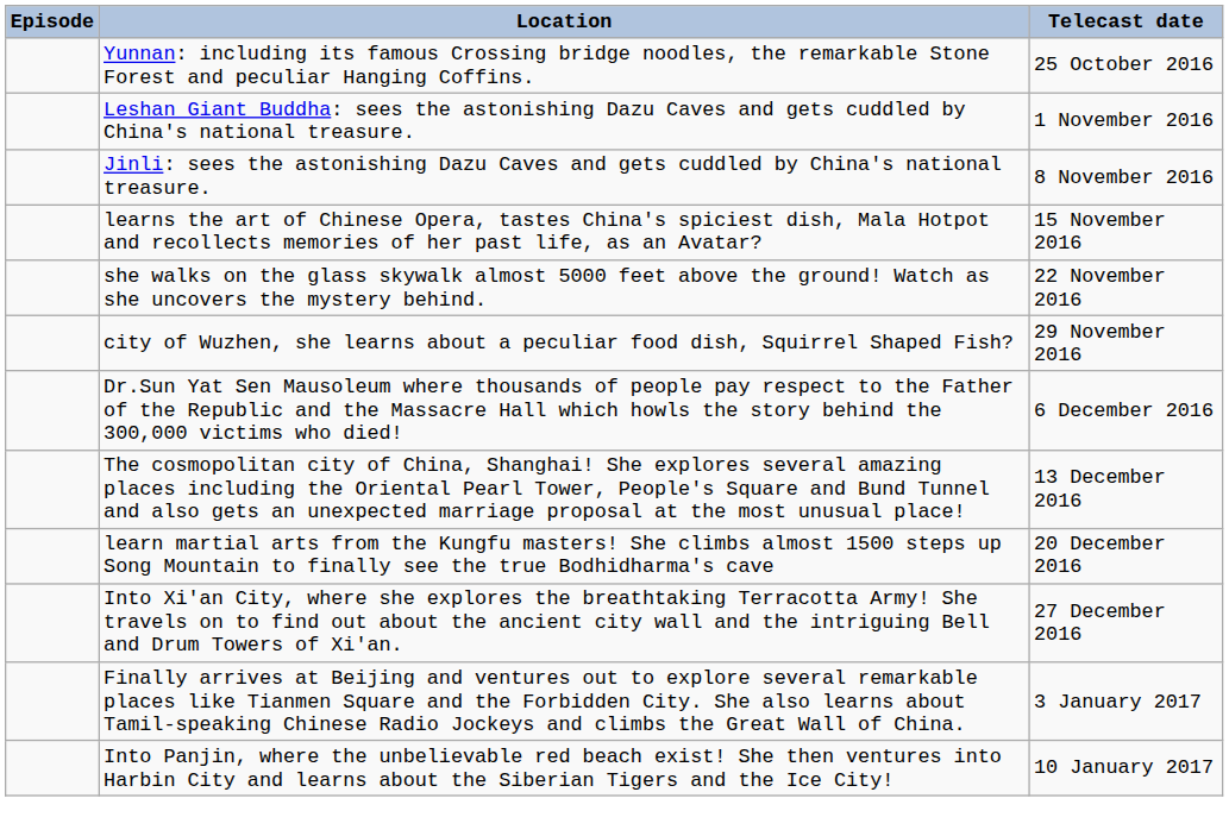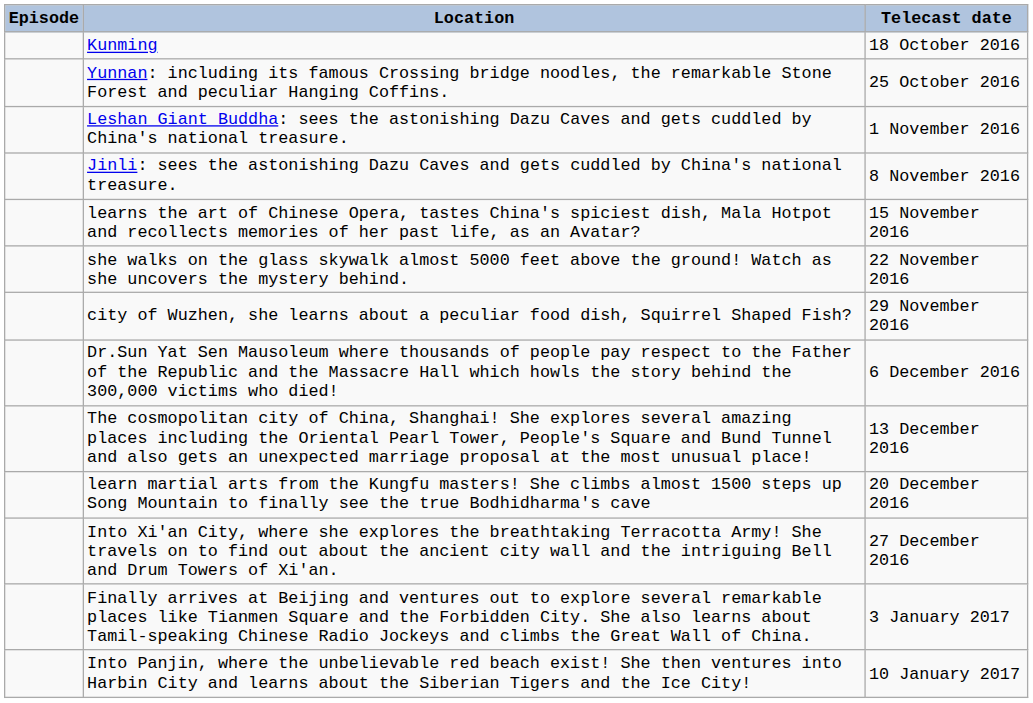 <table class="wikitable sortable">
 <tr>
 <th style="width:10pt; background:LightSteelBlue;">Episode</th>
 <th style="width:450pt; background:LightSteelBlue;">Location</th>
 <th style="width:90pt; background:LightSteelBlue;">Telecast date</th>
+</tr>
+<tr>
+<td></td>
+<td><a href='#'>Kunming</a></td>
+<td>18 October 2016</td>
 </tr>
 <tr>
 <td></td>
 <td><a href='#'>Yunnan</a>: including its famous Crossing bridge noodles, the remarkable Stone Forest and peculiar Hanging Coffins.</td>
 <td>25 October 2016</td>
 </tr>
 <tr>
 <td></td>
 <td><a href='#'>Leshan Giant Buddha</a>: sees the astonishing Dazu Caves and gets cuddled by China's national treasure.</td>
 <td>1 November 2016</td>
 </tr>
 <tr>
 <td></td>
 <td><a href='#'>Jinli</a>: sees the astonishing Dazu Caves and gets cuddled by China's national treasure.</td>
 <td>8 November 2016</td>
 </tr>
 <tr>
 <td></td>
 <td>learns the art of Chinese Opera, tastes China's spiciest dish, Mala Hotpot and recollects memories of her past life, as an Avatar?</td>
 <td>15 November 2016</td>
 </tr>
 <tr>
 <td></td>
 <td>she walks on the glass skywalk almost 5000 feet above the ground! Watch as she uncovers the mystery behind.</td>
 <td>22 November 2016</td>
 </tr>
 <tr>
 <td></td>
 <td>city of Wuzhen, she learns about a peculiar food dish, Squirrel Shaped Fish?</td>
 <td>29 November 2016</td>
 </tr>
 <tr>
 <td></td>
 <td>Dr.Sun Yat Sen Mausoleum where thousands of people pay respect to the Father of the Republic and the Massacre Hall which howls the story behind the 300,000 victims who died!</td>
 <td>6 December 2016</td>
 </tr>
 <tr>
 <td></td>
 <td>The cosmopolitan city of China, Shanghai! She explores several amazing places including the Oriental Pearl Tower, People's Square and Bund Tunnel and also gets an unexpected marriage proposal at the most unusual place!</td>
 <td>13 December 2016</td>
 </tr>
 <tr>
 <td></td>
 <td>learn martial arts from the Kungfu masters! She climbs almost 1500 steps up Song Mountain to finally see the true Bodhidharma's cave</td>
 <td>20 December 2016</td>
 </tr>
 <tr>
 <td></td>
 <td>Into Xi'an City, where she explores the breathtaking Terracotta Army! She travels on to find out about the ancient city wall and the intriguing Bell and Drum Towers of Xi'an.</td>
 <td>27 December 2016</td>
 </tr>
 <tr>
 <td></td>
 <td>Finally arrives at Beijing and ventures out to explore several remarkable places like Tianmen Square and the Forbidden City. She also learns about Tamil-speaking Chinese Radio Jockeys and climbs the Great Wall of China.</td>
 <td>3 January 2017</td>
 </tr>
 <tr>
 <td></td>
 <td>Into Panjin, where the unbelievable red beach exist! She then ventures into Harbin City and learns about the Siberian Tigers and the Ice City!</td>
 <td>10 January 2017</td>
 </tr>
 </table>
